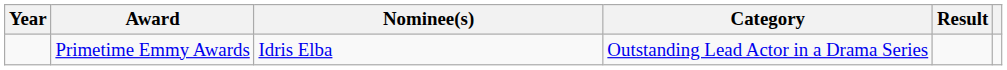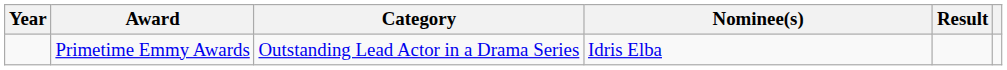 <table class="wikitable plainrowheaders sortable">
 <tr>
 <th scope="col">Year</th>
 <th scope="col">Award</th>
+<th scope="col">Category</th>
 <th scope="col" style="width:35%;">Nominee(s)</th>
-<th scope="col">Category</th>
 <th scope="col">Result</th>
 <th scope="col" class="unsortable"></th>
 </tr>
 <tr>
 <td></td>
 <td><a href='#'>Primetime Emmy Awards</a></td>
+<td><a href='#'>Outstanding Lead Actor in a Drama Series</a></td>
 <td><a href='#'>Idris Elba</a></td>
-<td><a href='#'>Outstanding Lead Actor in a Drama Series</a></td>
 <td></td>
 <td style="text-align:center;"></td>
 </tr>
 </table>
